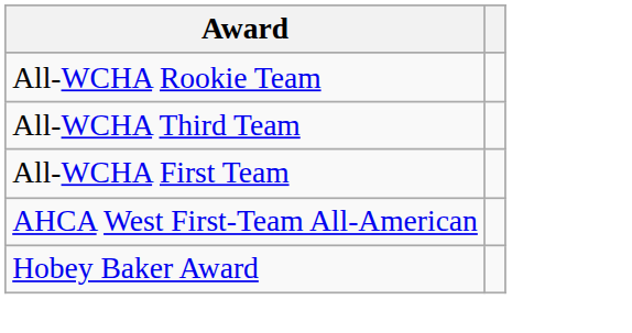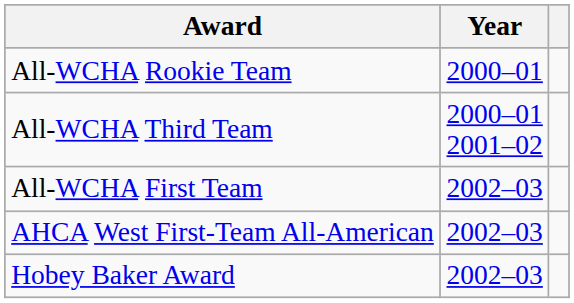 <table class="wikitable">
 <tr>
 <th>Award</th>
+<th>Year</th>
 <th> </th>
 </tr>
 <tr>
 <td>All-<a href='#'>WCHA</a> <a href='#'>Rookie Team</a></td>
+<td><a href='#'>2000–01</a></td>
 <td></td>
 </tr>
 <tr>
 <td>All-<a href='#'>WCHA</a> <a href='#'>Third Team</a></td>
+<td><a href='#'>2000–01</a><br><a href='#'>2001–02</a></td>
 <td></td>
 </tr>
 <tr>
 <td>All-<a href='#'>WCHA</a> <a href='#'>First Team</a></td>
+<td><a href='#'>2002–03</a></td>
 <td></td>
 </tr>
 <tr>
 <td><a href='#'>AHCA</a> <a href='#'>West First-Team All-American</a></td>
+<td><a href='#'>2002–03</a></td>
 <td></td>
 </tr>
 <tr>
 <td><a href='#'>Hobey Baker Award</a></td>
+<td><a href='#'>2002–03</a></td>
 <td></td>
 </tr>
 </table>
